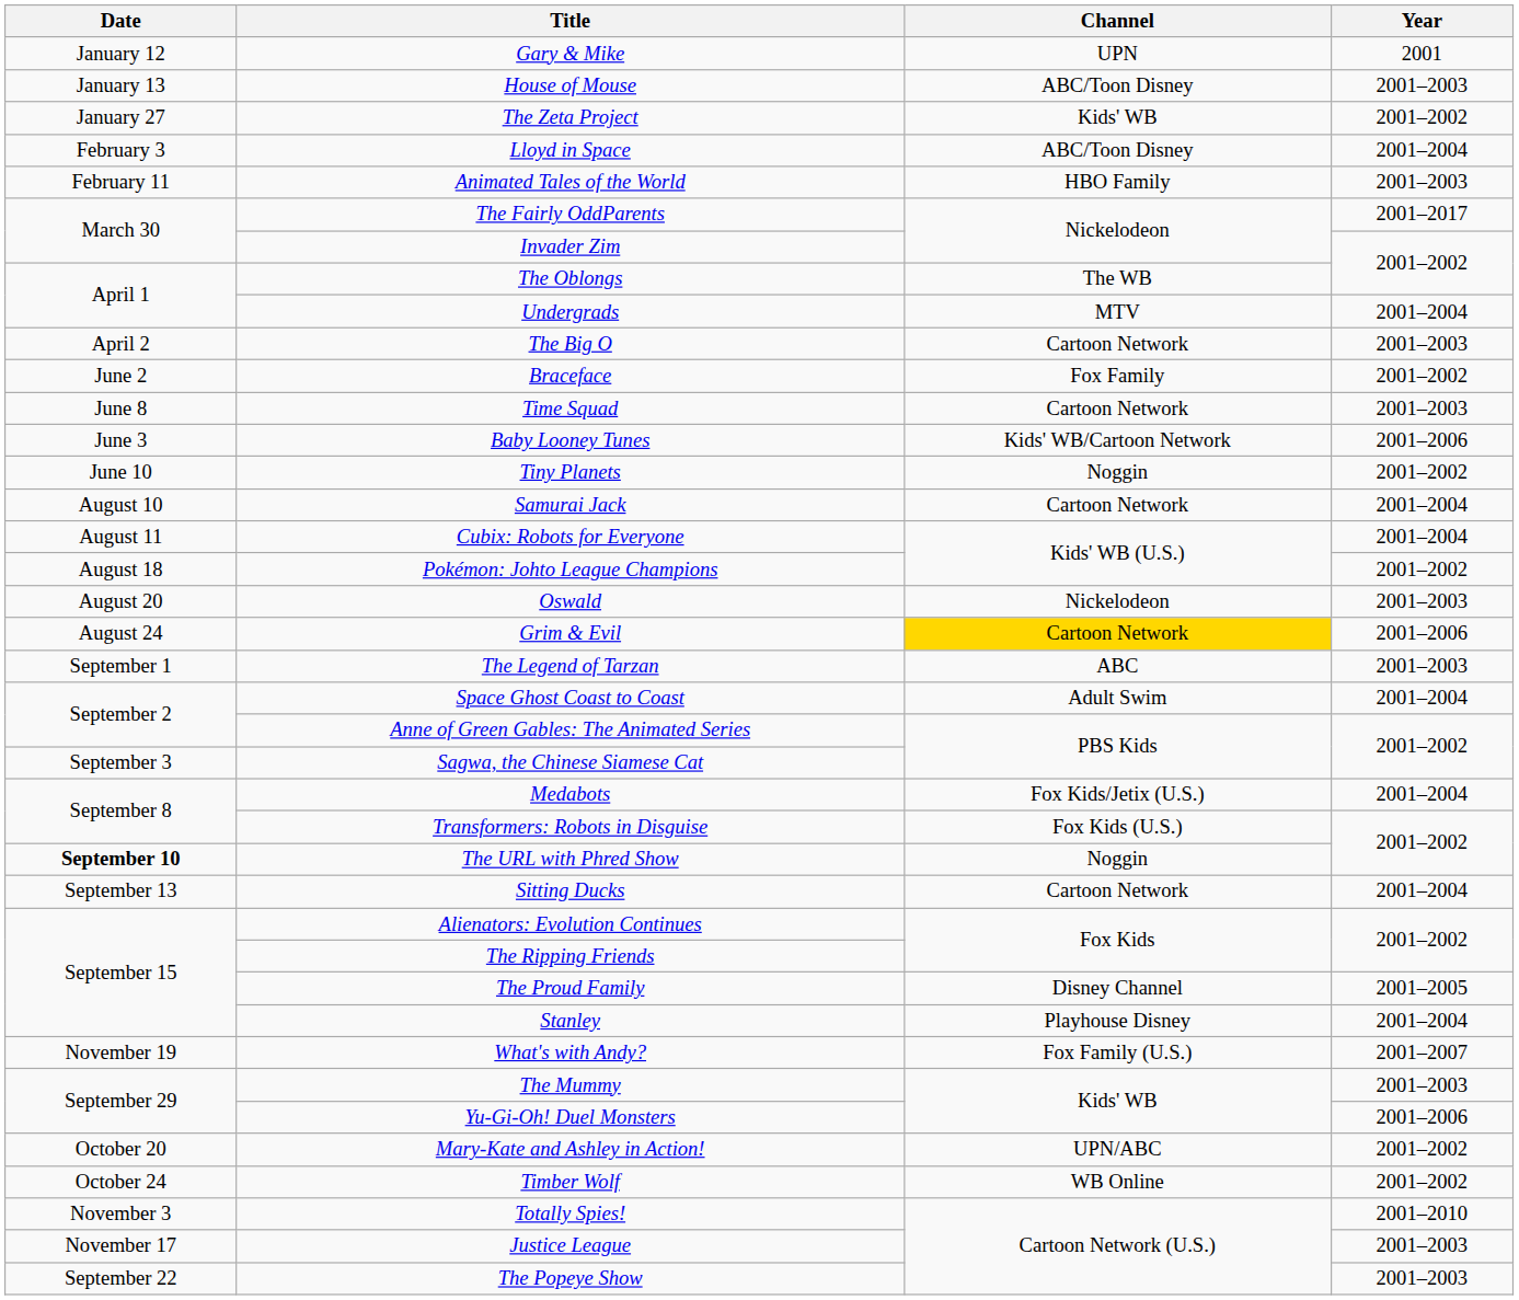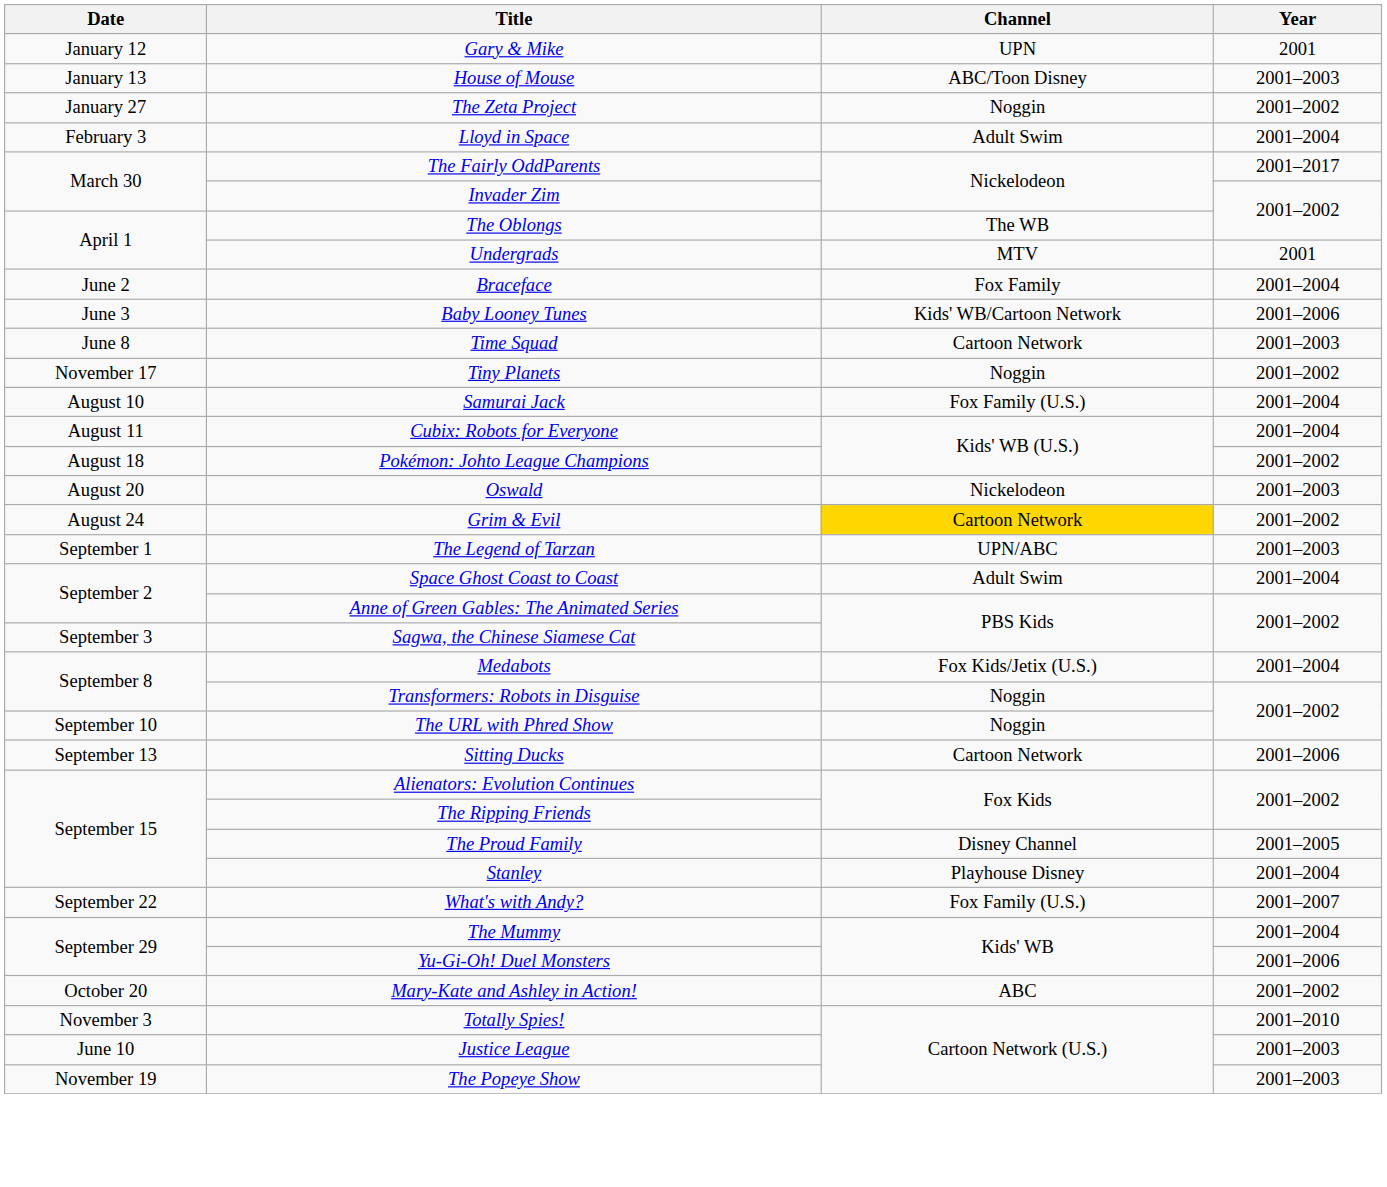 <table class="wikitable sortable" style="text-align:center; width:75%;">
 <tr>
 <th scope="col">Date</th>
 <th scope="col">Title</th>
 <th scope="col">Channel</th>
 <th scope="col">Year</th>
 </tr>
 <tr>
 <td>January 12</td>
 <td><em><a href='#'>Gary & Mike</a></em></td>
 <td>UPN</td>
 <td>2001</td>
 </tr>
 <tr>
 <td>January 13</td>
 <td><em><a href='#'>House of Mouse</a></em></td>
 <td>ABC/Toon Disney</td>
 <td>2001–2003</td>
 </tr>
 <tr>
 <td>January 27</td>
 <td><em><a href='#'>The Zeta Project</a></em></td>
-<td>Kids' WB</td>
+<td>Noggin</td>
 <td>2001–2002</td>
 </tr>
 <tr>
 <td>February 3</td>
 <td><em><a href='#'>Lloyd in Space</a></em></td>
-<td>ABC/Toon Disney</td>
+<td>Adult Swim</td>
 <td>2001–2004</td>
-</tr>
-<tr>
-<td>February 11</td>
-<td><em><a href='#'>Animated Tales of the World</a></em></td>
-<td>HBO Family</td>
-<td>2001–2003</td>
 </tr>
 <tr>
 <td rowspan=2>March 30</td>
 <td><em><a href='#'>The Fairly OddParents</a></em></td>
 <td rowspan=2>Nickelodeon</td>
 <td>2001–2017</td>
 </tr>
 <tr>
 <td><em><a href='#'>Invader Zim</a></em></td>
 <td rowspan=2>2001–2002</td>
 </tr>
 <tr>
 <td rowspan=2>April 1</td>
 <td><em><a href='#'>The Oblongs</a></em></td>
 <td>The WB</td>
 </tr>
 <tr>
 <td><em><a href='#'>Undergrads</a></em></td>
 <td>MTV</td>
-<td>2001–2004</td>
-</tr>
-<tr>
-<td>April 2</td>
-<td><em><a href='#'>The Big O</a></em></td>
-<td>Cartoon Network</td>
-<td>2001–2003</td>
+<td>2001</td>
 </tr>
 <tr>
 <td>June 2</td>
 <td><em><a href='#'>Braceface</a></em></td>
 <td>Fox Family</td>
-<td>2001–2002</td>
+<td>2001–2004</td>
+</tr>
+<tr>
+<td>June 3</td>
+<td><em><a href='#'>Baby Looney Tunes</a></em></td>
+<td>Kids' WB/Cartoon Network</td>
+<td>2001–2006</td>
 </tr>
 <tr>
 <td>June 8</td>
 <td><em><a href='#'>Time Squad</a></em></td>
 <td>Cartoon Network</td>
 <td>2001–2003</td>
 </tr>
 <tr>
-<td>June 3</td>
-<td><em><a href='#'>Baby Looney Tunes</a></em></td>
-<td>Kids' WB/Cartoon Network</td>
-<td>2001–2006</td>
-</tr>
-<tr>
-<td>June 10</td>
+<td>November 17</td>
 <td><em><a href='#'>Tiny Planets</a></em></td>
 <td>Noggin</td>
 <td>2001–2002</td>
 </tr>
 <tr>
 <td>August 10</td>
 <td><em><a href='#'>Samurai Jack</a></em></td>
-<td>Cartoon Network</td>
+<td>Fox Family (U.S.)</td>
 <td>2001–2004</td>
 </tr>
 <tr>
 <td>August 11</td>
 <td><em><a href='#'>Cubix: Robots for Everyone</a></em></td>
 <td rowspan=2>Kids' WB (U.S.)</td>
 <td>2001–2004</td>
 </tr>
 <tr>
 <td>August 18</td>
 <td><em><a href='#'>Pokémon: Johto League Champions</a></em></td>
 <td>2001–2002</td>
 </tr>
 <tr>
 <td>August 20</td>
 <td><em><a href='#'>Oswald</a></em></td>
 <td>Nickelodeon</td>
 <td>2001–2003</td>
 </tr>
 <tr>
 <td>August 24</td>
 <td><em><a href='#'>Grim & Evil</a></em></td>
 <td style="background: gold;">Cartoon Network</td>
-<td>2001–2006</td>
+<td>2001–2002</td>
 </tr>
 <tr>
 <td>September 1</td>
 <td><em><a href='#'>The Legend of Tarzan</a></em></td>
-<td>ABC</td>
+<td>UPN/ABC</td>
 <td>2001–2003</td>
 </tr>
 <tr>
 <td rowspan=2>September 2</td>
 <td><em><a href='#'>Space Ghost Coast to Coast</a></em></td>
 <td>Adult Swim</td>
 <td>2001–2004</td>
 </tr>
 <tr>
 <td><em><a href='#'>Anne of Green Gables: The Animated Series</a></em></td>
 <td rowspan=2>PBS Kids</td>
 <td rowspan=2>2001–2002</td>
 </tr>
 <tr>
 <td>September 3</td>
 <td><em><a href='#'>Sagwa, the Chinese Siamese Cat</a></em></td>
 </tr>
 <tr>
 <td rowspan=2>September 8</td>
 <td><em><a href='#'>Medabots</a></em></td>
 <td>Fox Kids/Jetix (U.S.)</td>
 <td>2001–2004</td>
 </tr>
 <tr>
 <td><em><a href='#'>Transformers: Robots in Disguise</a></em></td>
-<td>Fox Kids (U.S.)</td>
+<td>Noggin</td>
 <td rowspan=2>2001–2002</td>
 </tr>
 <tr>
-<td><strong>September 10</strong></td>
+<td>September 10</td>
 <td><em><a href='#'>The URL with Phred Show</a></em></td>
 <td>Noggin</td>
 </tr>
 <tr>
 <td>September 13</td>
 <td><em><a href='#'>Sitting Ducks</a></em></td>
 <td>Cartoon Network</td>
-<td>2001–2004</td>
+<td>2001–2006</td>
 </tr>
 <tr>
 <td rowspan=4>September 15</td>
 <td><em><a href='#'>Alienators: Evolution Continues</a></em></td>
 <td rowspan=2>Fox Kids</td>
 <td rowspan=2>2001–2002</td>
 </tr>
 <tr>
 <td><em><a href='#'>The Ripping Friends</a></em></td>
 </tr>
 <tr>
 <td><em><a href='#'>The Proud Family</a></em></td>
 <td>Disney Channel</td>
 <td>2001–2005</td>
 </tr>
 <tr>
 <td><em><a href='#'>Stanley</a></em></td>
 <td>Playhouse Disney</td>
 <td>2001–2004</td>
 </tr>
 <tr>
-<td>November 19</td>
+<td>September 22</td>
 <td><em><a href='#'>What's with Andy?</a></em></td>
 <td>Fox Family (U.S.)</td>
 <td>2001–2007</td>
 </tr>
 <tr>
 <td rowspan=2>September 29</td>
 <td><em><a href='#'>The Mummy</a></em></td>
 <td rowspan=2>Kids' WB</td>
-<td>2001–2003</td>
+<td>2001–2004</td>
 </tr>
 <tr>
 <td><em><a href='#'>Yu-Gi-Oh! Duel Monsters</a></em></td>
 <td>2001–2006</td>
 </tr>
 <tr>
 <td>October 20</td>
 <td><em><a href='#'>Mary-Kate and Ashley in Action!</a></em></td>
-<td>UPN/ABC</td>
-<td>2001–2002</td>
-</tr>
-<tr>
-<td>October 24</td>
-<td><em><a href='#'>Timber Wolf</a></em></td>
-<td>WB Online</td>
+<td>ABC</td>
 <td>2001–2002</td>
 </tr>
 <tr>
 <td>November 3</td>
 <td><em><a href='#'>Totally Spies!</a></em></td>
 <td rowspan=3>Cartoon Network (U.S.)</td>
 <td>2001–2010</td>
 </tr>
 <tr>
-<td>November 17</td>
+<td>June 10</td>
 <td><em><a href='#'>Justice League</a></em></td>
 <td>2001–2003</td>
 </tr>
 <tr>
-<td>September 22</td>
+<td>November 19</td>
 <td><em><a href='#'>The Popeye Show</a></em></td>
 <td>2001–2003</td>
 </tr>
 </table>
